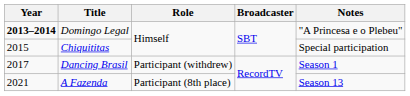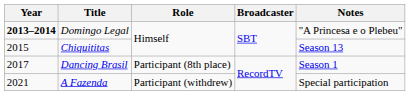 <table class="wikitable plainrowheaders sortable">
 <tr>
 <th>Year</th>
 <th>Title</th>
 <th>Role</th>
 <th>Broadcaster</th>
 <th>Notes</th>
 </tr>
 <tr>
 <td><strong>2013–2014</strong></td>
 <td><em>Domingo Legal</em></td>
 <td rowspan="2">Himself</td>
 <td rowspan="2"><a href='#'>SBT</a></td>
 <td>"A Princesa e o Plebeu"</td>
 </tr>
 <tr>
 <td>2015</td>
 <td><em><a href='#'>Chiquititas</a></em></td>
-<td>Special participation</td>
+<td><a href='#'>Season 13</a></td>
 </tr>
 <tr>
 <td>2017</td>
 <td><em><a href='#'>Dancing Brasil</a></em></td>
-<td>Participant (withdrew)</td>
+<td>Participant (8th place)</td>
 <td rowspan="2"><a href='#'>RecordTV</a></td>
 <td><a href='#'>Season 1</a></td>
 </tr>
 <tr>
 <td>2021</td>
 <td><em><a href='#'>A Fazenda</a></em></td>
-<td>Participant (8th place)</td>
-<td><a href='#'>Season 13</a></td>
+<td>Participant (withdrew)</td>
+<td>Special participation</td>
 </tr>
 </table>
